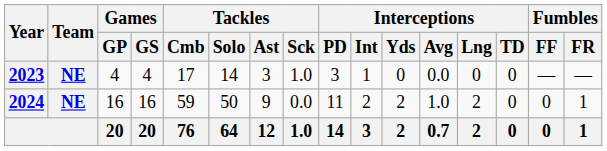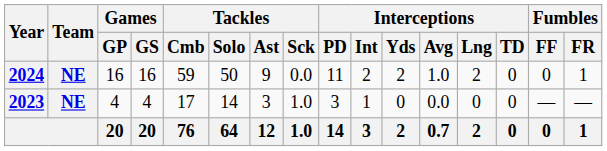 <table class="wikitable" style="text-align:center;">
 <tr>
 <th rowspan="2">Year</th>
 <th rowspan="2">Team</th>
 <th colspan="2">Games</th>
 <th colspan="4">Tackles</th>
 <th colspan="6">Interceptions</th>
 <th colspan="2">Fumbles</th>
 </tr>
 <tr>
 <th>GP</th>
 <th>GS</th>
 <th>Cmb</th>
 <th>Solo</th>
 <th>Ast</th>
 <th>Sck</th>
 <th>PD</th>
 <th>Int</th>
 <th>Yds</th>
 <th>Avg</th>
 <th>Lng</th>
 <th>TD</th>
 <th>FF</th>
 <th>FR</th>
 </tr>
 <tr>
+<th><a href='#'>2024</a></th>
+<th><a href='#'>NE</a></th>
+<td>16</td>
+<td>16</td>
+<td>59</td>
+<td>50</td>
+<td>9</td>
+<td>0.0</td>
+<td>11</td>
+<td>2</td>
+<td>2</td>
+<td>1.0</td>
+<td>2</td>
+<td>0</td>
+<td>0</td>
+<td>1</td>
+</tr>
+<tr>
 <th><a href='#'>2023</a></th>
 <th><a href='#'>NE</a></th>
 <td>4</td>
 <td>4</td>
 <td>17</td>
 <td>14</td>
 <td>3</td>
 <td>1.0</td>
 <td>3</td>
 <td>1</td>
 <td>0</td>
 <td>0.0</td>
 <td>0</td>
 <td>0</td>
 <td>—</td>
 <td>—</td>
-</tr>
-<tr>
-<th><a href='#'>2024</a></th>
-<th><a href='#'>NE</a></th>
-<td>16</td>
-<td>16</td>
-<td>59</td>
-<td>50</td>
-<td>9</td>
-<td>0.0</td>
-<td>11</td>
-<td>2</td>
-<td>2</td>
-<td>1.0</td>
-<td>2</td>
-<td>0</td>
-<td>0</td>
-<td>1</td>
 </tr>
 <tr>
 <th colspan="2"></th>
 <th>20</th>
 <th>20</th>
 <th>76</th>
 <th>64</th>
 <th>12</th>
 <th>1.0</th>
 <th>14</th>
 <th>3</th>
 <th>2</th>
 <th>0.7</th>
 <th>2</th>
 <th>0</th>
 <th>0</th>
 <th>1</th>
 </tr>
 </table>
